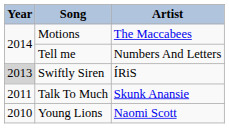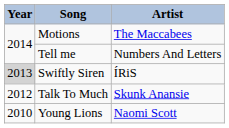 <table class="wikitable">
 <tr>
 <th style="background:#B0C4DE;">Year</th>
 <th style="background:#B0C4DE;">Song</th>
 <th style="background:#B0C4DE;">Artist</th>
 </tr>
 <tr>
 <td rowspan="2">2014</td>
 <td scope="row">Motions</td>
 <td><a href='#'>The Maccabees</a></td>
 </tr>
 <tr>
 <td scope="row">Tell me</td>
 <td Numbers And Letters (band)>Numbers And Letters</td>
 </tr>
 <tr>
 <td rowspan="1" style="background: lightgrey;">2013</td>
 <td scope="row">Swiftly Siren</td>
 <td>ÍRiS</td>
 </tr>
 <tr>
-<td rowspan="1">2011</td>
+<td rowspan="1">2012</td>
 <td scope="row">Talk To Much</td>
 <td><a href='#'>Skunk Anansie</a></td>
 </tr>
 <tr>
 <td rowspan="1">2010</td>
 <td scope="row">Young Lions</td>
 <td><a href='#'>Naomi Scott</a></td>
 </tr>
 </table>
